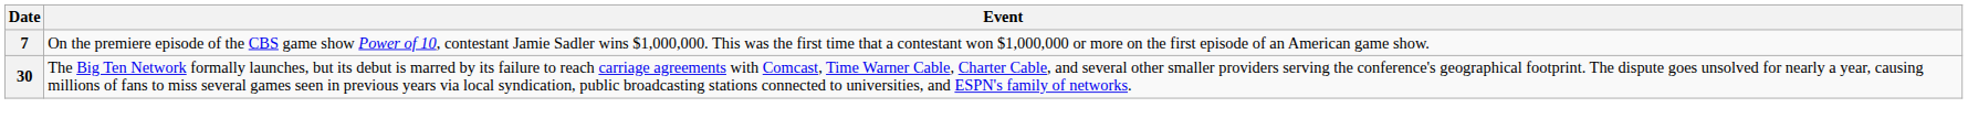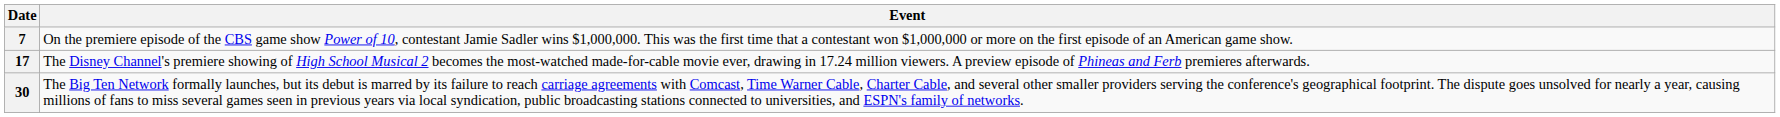 <table class="wikitable">
 <tr>
 <th>Date</th>
 <th>Event</th>
 </tr>
 <tr>
 <th>7</th>
 <td>On the premiere episode of the <a href='#'>CBS</a> game show <em><a href='#'>Power of 10</a></em>, contestant Jamie Sadler wins $1,000,000. This was the first time that a contestant won $1,000,000 or more on the first episode of an American game show.</td>
 </tr>
 <tr>
+<th>17</th>
+<td>The <a href='#'>Disney Channel</a>'s premiere showing of <em><a href='#'>High School Musical 2</a></em> becomes the most-watched made-for-cable movie ever, drawing in 17.24 million viewers. A preview episode of <em><a href='#'>Phineas and Ferb</a></em> premieres afterwards.</td>
+</tr>
+<tr>
 <th>30</th>
 <td>The <a href='#'>Big Ten Network</a> formally launches, but its debut is marred by its failure to reach <a href='#'>carriage agreements</a> with <a href='#'>Comcast</a>, <a href='#'>Time Warner Cable</a>, <a href='#'>Charter Cable</a>, and several other smaller providers serving the conference's geographical footprint.  The dispute goes unsolved for nearly a year, causing millions of fans to miss several games seen in previous years via local syndication, public broadcasting stations connected to universities, and <a href='#'>ESPN's family of networks</a>.</td>
 </tr>
 </table>
